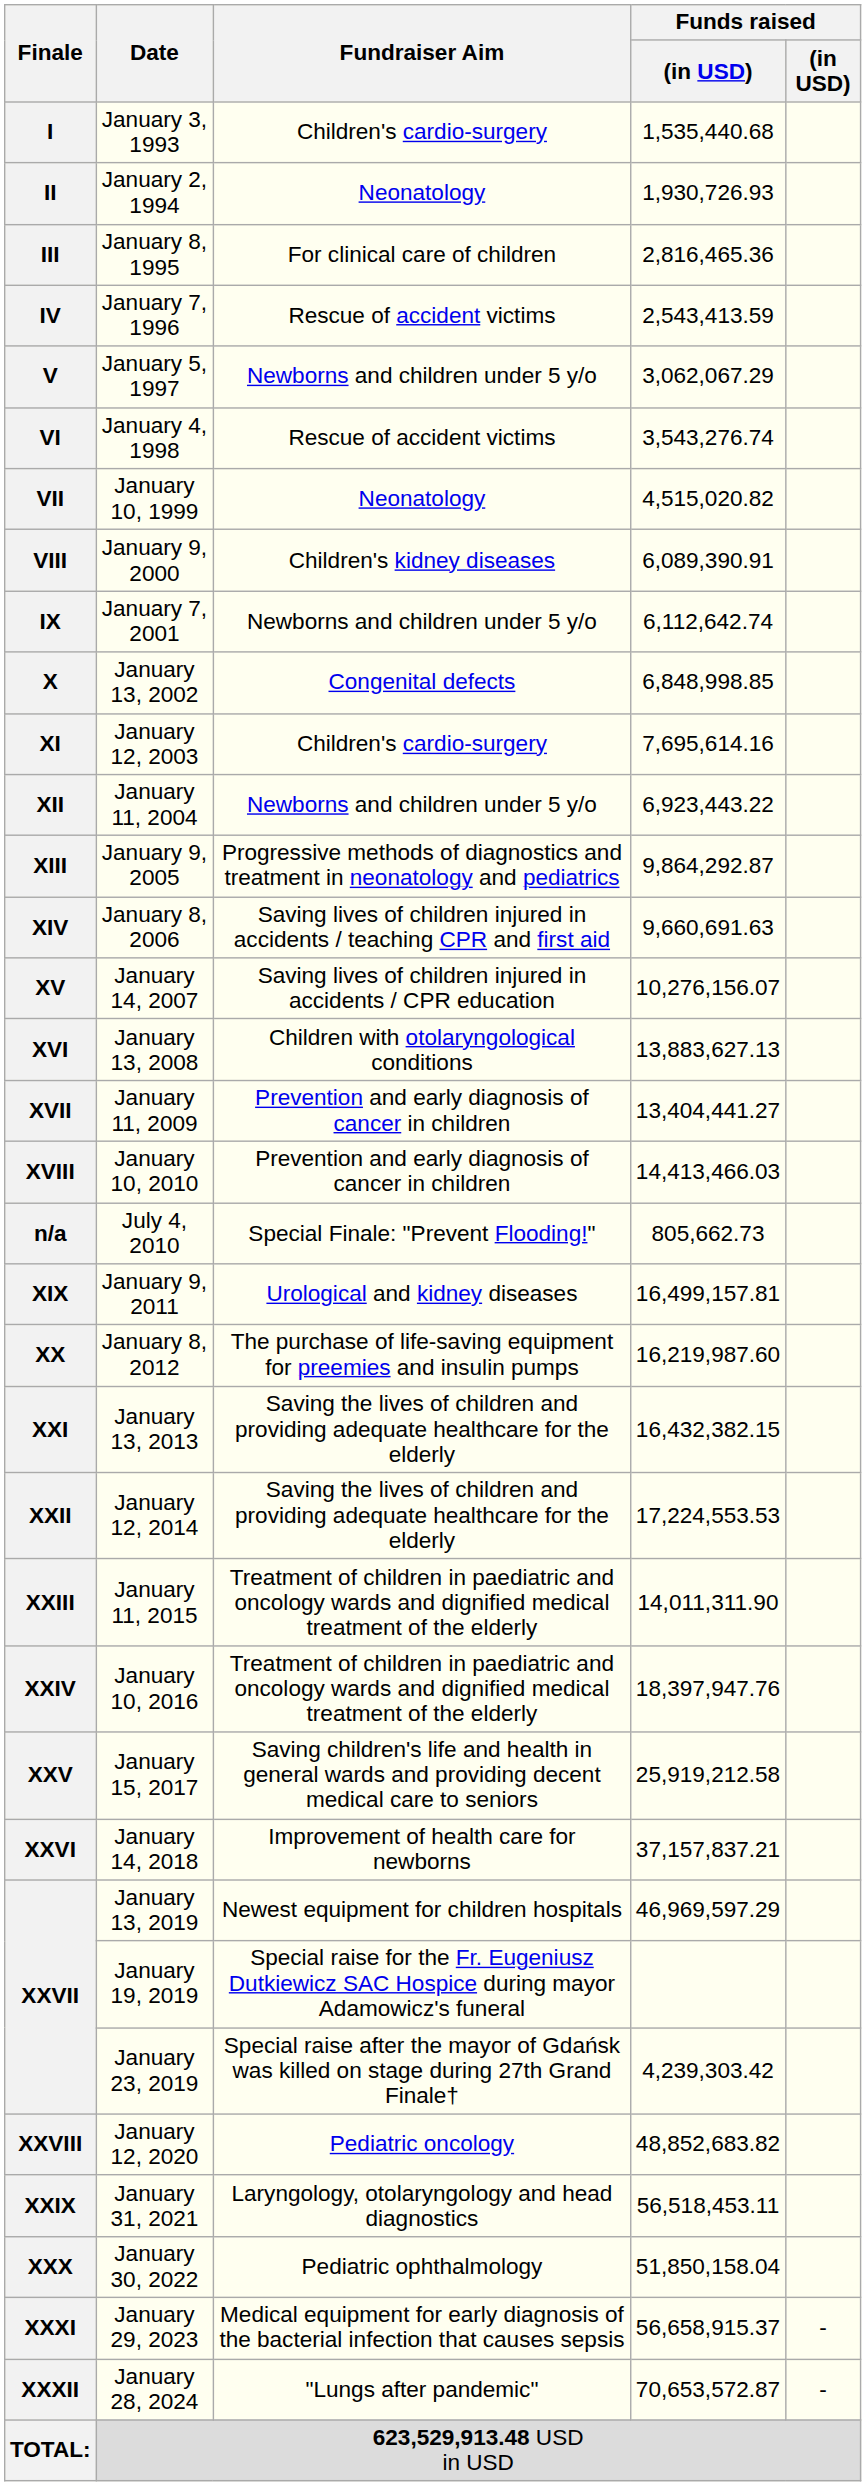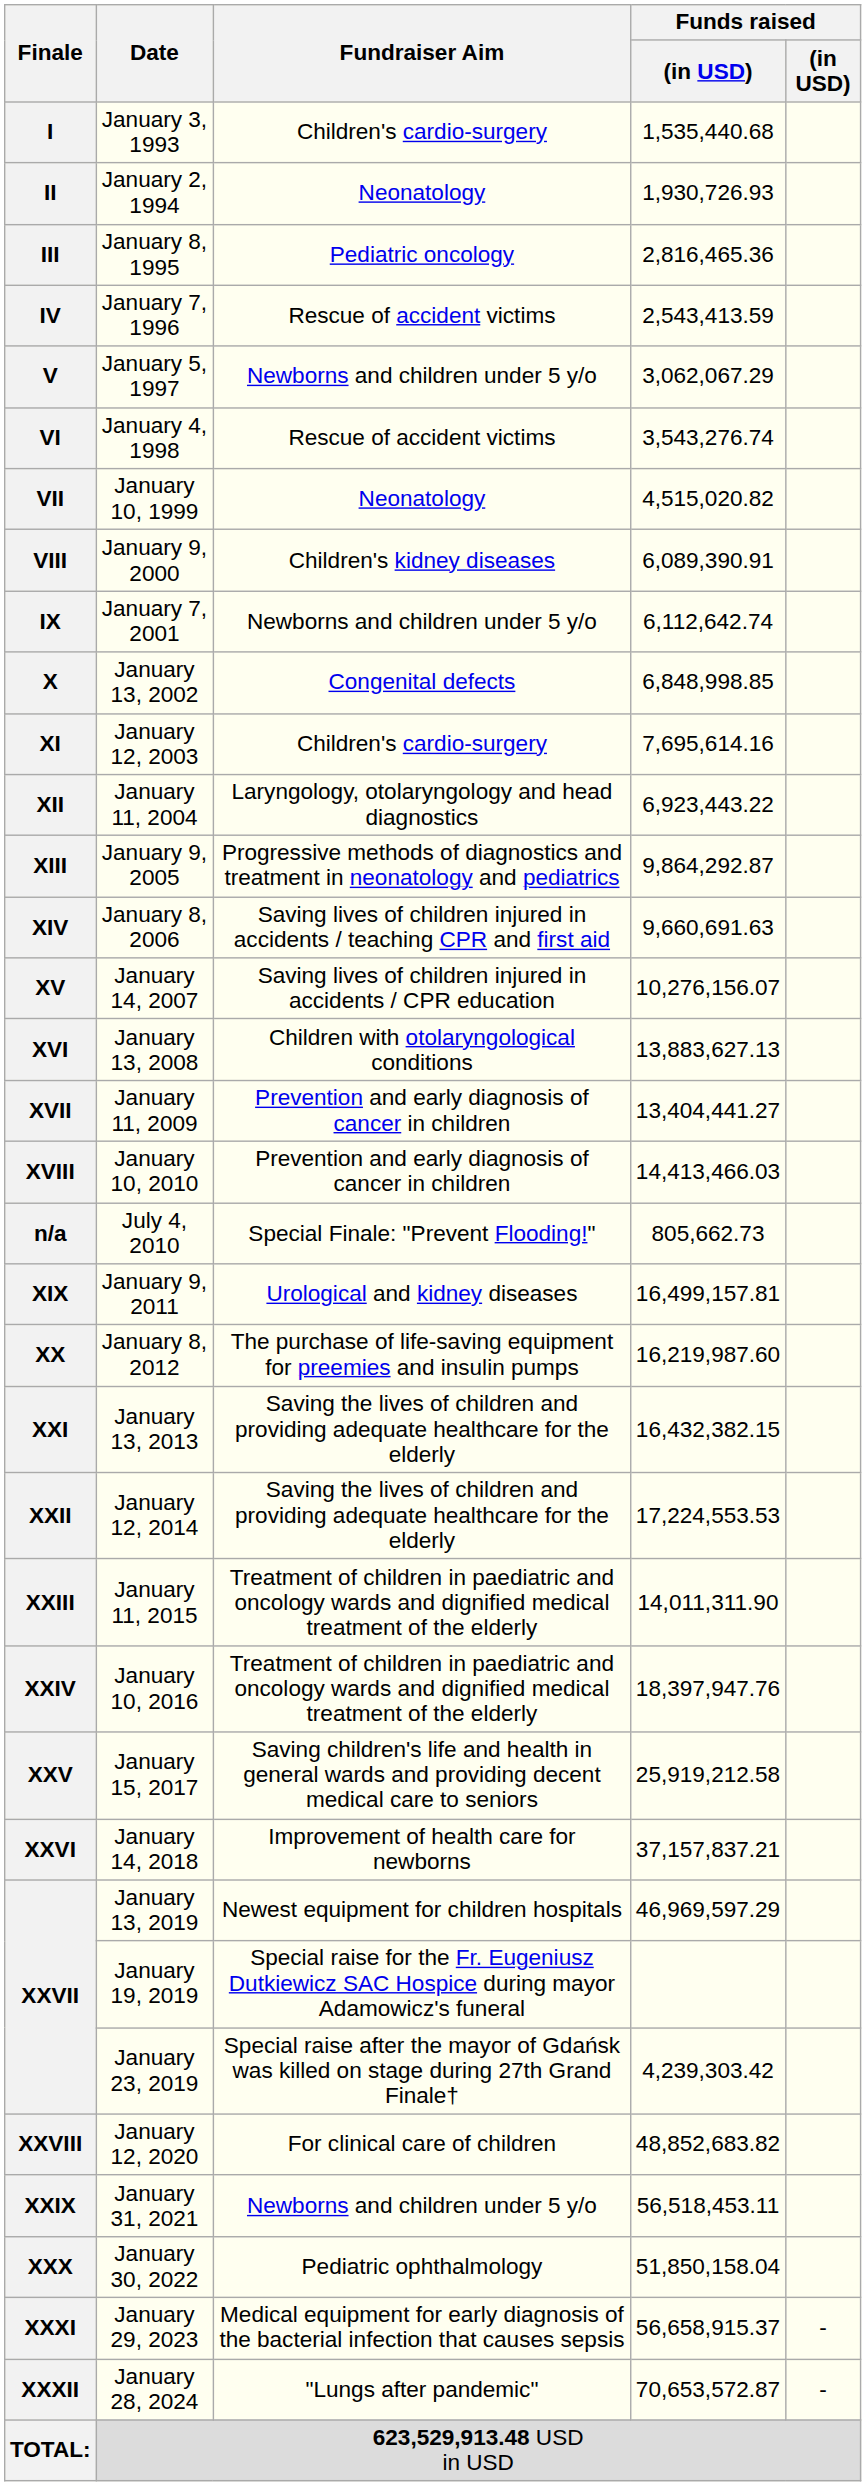 <table class="wikitable" style="background-color:#FFFFF0">
 <tr>
 <th rowspan="2">Finale</th>
 <th rowspan="2">Date</th>
 <th rowspan="2">Fundraiser Aim</th>
 <th colspan="2">Funds raised</th>
 </tr>
 <tr>
 <th>(in <a href='#'>USD</a>)</th>
 <th>(in  USD)</th>
 </tr>
 <tr align="center">
 <th>I</th>
 <td>January 3, 1993</td>
 <td>Children's <a href='#'>cardio-surgery</a></td>
 <td>1,535,440.68</td>
 <td></td>
 </tr>
 <tr align="center">
 <th>II</th>
 <td>January 2, 1994</td>
 <td><a href='#'>Neonatology</a></td>
 <td>1,930,726.93</td>
 <td></td>
 </tr>
 <tr align="center">
 <th>III</th>
 <td>January 8, 1995</td>
-<td>For clinical care of children</td>
+<td><a href='#'>Pediatric oncology</a></td>
 <td>2,816,465.36</td>
 <td></td>
 </tr>
 <tr align="center">
 <th>IV</th>
 <td>January 7, 1996</td>
 <td>Rescue of <a href='#'>accident</a> victims</td>
 <td>2,543,413.59</td>
 <td></td>
 </tr>
 <tr align="center">
 <th>V</th>
 <td>January 5, 1997</td>
 <td><a href='#'>Newborns</a> and children under 5 y/o</td>
 <td>3,062,067.29</td>
 <td></td>
 </tr>
 <tr align="center">
 <th>VI</th>
 <td>January 4, 1998</td>
 <td>Rescue of accident victims</td>
 <td>3,543,276.74</td>
 <td></td>
 </tr>
 <tr align="center">
 <th>VII</th>
 <td>January 10, 1999</td>
 <td><a href='#'>Neonatology</a></td>
 <td>4,515,020.82</td>
 <td></td>
 </tr>
 <tr align="center">
 <th>VIII</th>
 <td>January 9, 2000</td>
 <td>Children's <a href='#'>kidney diseases</a></td>
 <td>6,089,390.91</td>
 <td></td>
 </tr>
 <tr align="center">
 <th>IX</th>
 <td>January 7, 2001</td>
 <td>Newborns and children under 5 y/o</td>
 <td>6,112,642.74</td>
 <td></td>
 </tr>
 <tr align="center">
 <th>X</th>
 <td>January 13, 2002</td>
 <td><a href='#'>Congenital defects</a></td>
 <td>6,848,998.85</td>
 <td></td>
 </tr>
 <tr align="center">
 <th>XI</th>
 <td>January 12, 2003</td>
 <td>Children's <a href='#'>cardio-surgery</a></td>
 <td>7,695,614.16</td>
 <td></td>
 </tr>
 <tr align="center">
 <th>XII</th>
 <td>January 11, 2004</td>
-<td><a href='#'>Newborns</a> and children under 5 y/o</td>
+<td>Laryngology, otolaryngology and head diagnostics</td>
 <td>6,923,443.22</td>
 <td></td>
 </tr>
 <tr align="center">
 <th>XIII</th>
 <td>January 9, 2005</td>
 <td>Progressive methods of diagnostics and treatment in <a href='#'>neonatology</a> and <a href='#'>pediatrics</a></td>
 <td>9,864,292.87</td>
 <td></td>
 </tr>
 <tr align="center">
 <th>XIV</th>
 <td>January 8, 2006</td>
 <td>Saving lives of children injured in accidents / teaching <a href='#'>CPR</a> and <a href='#'>first aid</a></td>
 <td>9,660,691.63</td>
 <td></td>
 </tr>
 <tr align="center">
 <th>XV</th>
 <td>January 14, 2007</td>
 <td>Saving lives of children injured in accidents / CPR education</td>
 <td>10,276,156.07</td>
 <td></td>
 </tr>
 <tr align="center">
 <th>XVI<br></th>
 <td>January 13, 2008</td>
 <td>Children with <a href='#'>otolaryngological</a> conditions</td>
 <td>13,883,627.13</td>
 <td></td>
 </tr>
 <tr align="center">
 <th>XVII</th>
 <td>January 11, 2009</td>
 <td><a href='#'>Prevention</a> and early diagnosis of <a href='#'>cancer</a> in children</td>
 <td>13,404,441.27</td>
 <td></td>
 </tr>
 <tr align="center">
 <th>XVIII</th>
 <td>January 10, 2010</td>
 <td>Prevention and early diagnosis of cancer in children</td>
 <td>14,413,466.03</td>
 <td></td>
 </tr>
 <tr align="center">
 <th>n/a</th>
 <td>July 4, 2010</td>
 <td>Special Finale: "Prevent <a href='#'>Flooding!</a>"</td>
 <td>805,662.73</td>
 <td></td>
 </tr>
 <tr align="center">
 <th>XIX</th>
 <td>January 9, 2011</td>
 <td><a href='#'>Urological</a> and <a href='#'>kidney</a> diseases</td>
 <td>16,499,157.81</td>
 <td></td>
 </tr>
 <tr align="center">
 <th>XX</th>
 <td>January 8, 2012</td>
 <td>The purchase of life-saving equipment for <a href='#'>preemies</a> and insulin pumps</td>
 <td>16,219,987.60</td>
 <td></td>
 </tr>
 <tr align="center">
 <th>XXI</th>
 <td>January 13, 2013</td>
 <td>Saving the lives of children and providing adequate healthcare for the elderly</td>
 <td>16,432,382.15</td>
 <td></td>
 </tr>
 <tr align="center">
 <th>XXII</th>
 <td>January 12, 2014</td>
 <td>Saving the lives of children and providing adequate healthcare for the elderly</td>
 <td>17,224,553.53</td>
 <td></td>
 </tr>
 <tr align="center">
 <th>XXIII</th>
 <td>January 11, 2015</td>
 <td>Treatment of children in paediatric and oncology wards and dignified medical treatment of the elderly</td>
 <td>14,011,311.90</td>
 <td></td>
 </tr>
 <tr align="center">
 <th>XXIV</th>
 <td>January 10, 2016</td>
 <td>Treatment of children in paediatric and oncology wards and dignified medical  treatment of the elderly</td>
 <td>18,397,947.76</td>
 <td></td>
 </tr>
 <tr align="center">
 <th>XXV</th>
 <td>January 15, 2017</td>
 <td>Saving children's life and health in general wards and providing decent medical care to seniors</td>
 <td>25,919,212.58</td>
 <td></td>
 </tr>
 <tr align="center">
 <th>XXVI</th>
 <td>January 14, 2018</td>
 <td>Improvement of health care for newborns</td>
 <td>37,157,837.21</td>
 <td></td>
 </tr>
 <tr align="center">
 <th rowspan="3">XXVII</th>
 <td>January 13, 2019</td>
 <td>Newest equipment for children hospitals</td>
 <td>46,969,597.29</td>
 <td></td>
 </tr>
 <tr align="center">
 <td>January 19, 2019</td>
 <td>Special raise for the <a href='#'>Fr. Eugeniusz Dutkiewicz SAC Hospice</a> during mayor Adamowicz's funeral</td>
 <td></td>
 <td></td>
 </tr>
 <tr align="center">
 <td>January 23, 2019</td>
 <td>Special raise after the mayor of Gdańsk was killed on stage during 27th Grand Finale†</td>
 <td>4,239,303.42</td>
 <td></td>
 </tr>
 <tr align="center">
 <th>XXVIII</th>
 <td>January 12, 2020</td>
-<td><a href='#'>Pediatric oncology</a></td>
+<td>For clinical care of children</td>
 <td>48,852,683.82</td>
 <td></td>
 </tr>
 <tr align="center">
 <th>XXIX</th>
 <td>January 31, 2021</td>
-<td>Laryngology, otolaryngology and head diagnostics</td>
+<td><a href='#'>Newborns</a> and children under 5 y/o</td>
 <td>56,518,453.11</td>
 <td></td>
 </tr>
 <tr align="center">
 <th>XXX</th>
 <td>January 30, 2022</td>
 <td>Pediatric ophthalmology</td>
 <td>51,850,158.04</td>
 <td></td>
 </tr>
 <tr align="center">
 <th>XXXI</th>
 <td>January 29, 2023</td>
 <td>Medical equipment for early diagnosis of the bacterial infection that causes sepsis</td>
 <td>56,658,915.37</td>
 <td>-</td>
 </tr>
 <tr align="center">
 <th>XXXII</th>
 <td>January 28, 2024</td>
 <td>"Lungs after pandemic"</td>
 <td>70,653,572.87</td>
 <td>-</td>
 </tr>
 <tr align="center">
 <th>TOTAL:</th>
 <td colspan="4" style="background-color:#DCDCDC;"><strong>623,529,913.48</strong> USD<br><strong></strong> in  USD</td>
 </tr>
 </table>
